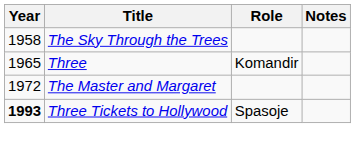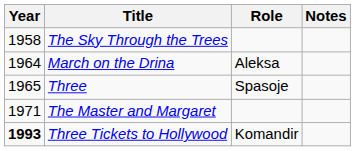 <table class="wikitable sortable">
 <tr>
 <th>Year</th>
 <th>Title</th>
 <th>Role</th>
 <th class="unsortable">Notes</th>
 </tr>
 <tr>
 <td>1958</td>
 <td><em><a href='#'>The Sky Through the Trees</a></em></td>
 <td></td>
 <td></td>
 </tr>
 <tr>
-<td>1965</td>
-<td><em><a href='#'>Three</a></em></td>
-<td>Komandir</td>
+<td>1964</td>
+<td><em><a href='#'>March on the Drina</a></em></td>
+<td>Aleksa</td>
 <td></td>
 </tr>
 <tr>
-<td>1972</td>
+<td>1965</td>
+<td><em><a href='#'>Three</a></em></td>
+<td>Spasoje</td>
+<td></td>
+</tr>
+<tr>
+<td>1971</td>
 <td><em><a href='#'>The Master and Margaret</a></em></td>
 <td></td>
 <td></td>
 </tr>
 <tr>
 <td><strong>1993</strong></td>
 <td><em><a href='#'>Three Tickets to Hollywood</a></em></td>
-<td>Spasoje</td>
+<td>Komandir</td>
 <td></td>
 </tr>
 </table>
